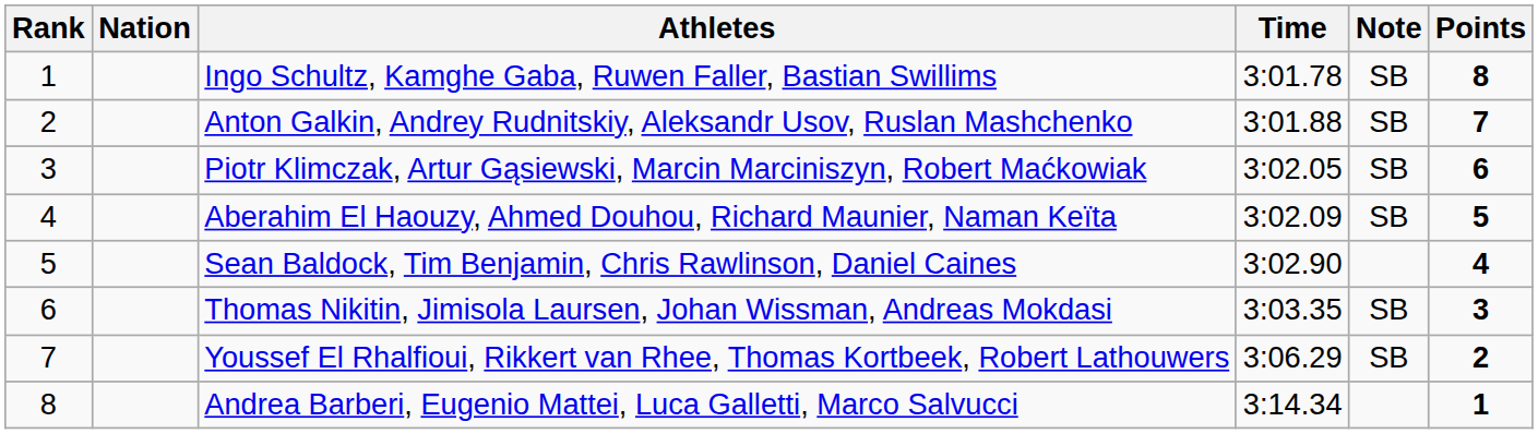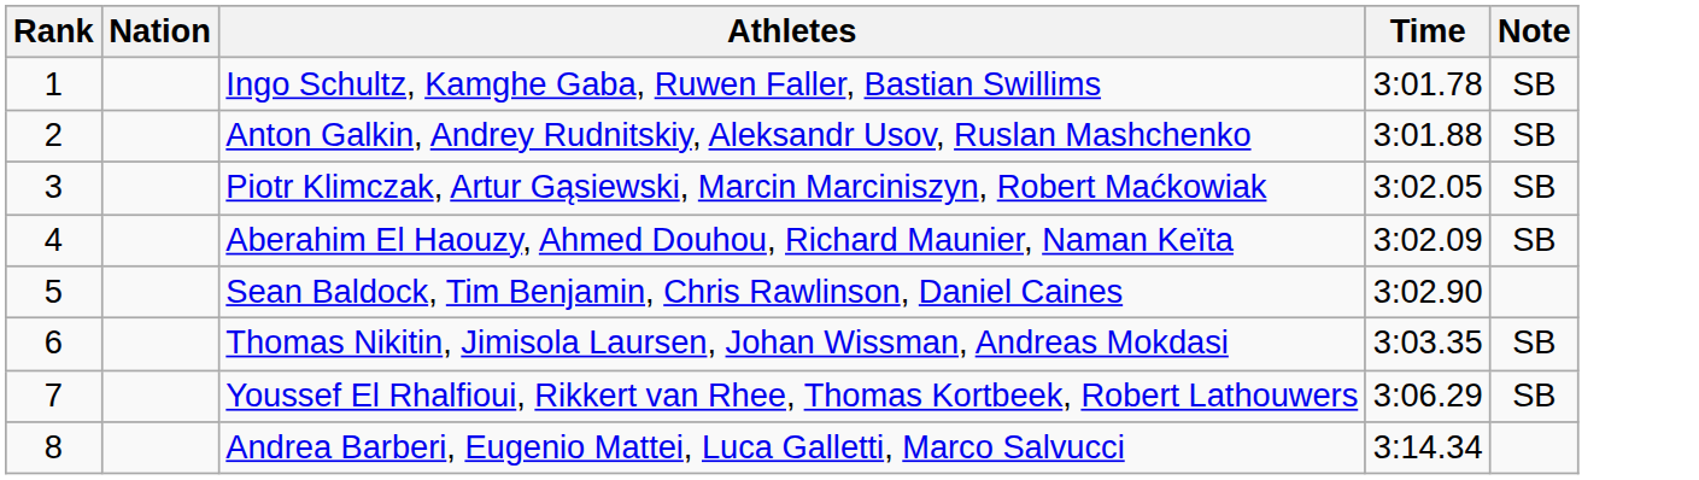 <table class="wikitable sortable" style="text-align:center">
 <tr>
 <th>Rank</th>
 <th>Nation</th>
 <th>Athletes</th>
 <th>Time</th>
 <th>Note</th>
-<th>Points</th>
 </tr>
 <tr>
 <td>1</td>
 <td align=left></td>
 <td align=left><a href='#'>Ingo Schultz</a>, <a href='#'>Kamghe Gaba</a>, <a href='#'>Ruwen Faller</a>, <a href='#'>Bastian Swillims</a></td>
 <td>3:01.78</td>
 <td>SB</td>
-<td><strong>8</strong></td>
 </tr>
 <tr>
 <td>2</td>
 <td align=left></td>
 <td align=left><a href='#'>Anton Galkin</a>, <a href='#'>Andrey Rudnitskiy</a>, <a href='#'>Aleksandr Usov</a>, <a href='#'>Ruslan Mashchenko</a></td>
 <td>3:01.88</td>
 <td>SB</td>
-<td><strong>7</strong></td>
 </tr>
 <tr>
 <td>3</td>
 <td align=left></td>
 <td align=left><a href='#'>Piotr Klimczak</a>, <a href='#'>Artur Gąsiewski</a>, <a href='#'>Marcin Marciniszyn</a>, <a href='#'>Robert Maćkowiak</a></td>
 <td>3:02.05</td>
 <td>SB</td>
-<td><strong>6</strong></td>
 </tr>
 <tr>
 <td>4</td>
 <td align=left></td>
 <td align=left><a href='#'>Aberahim El Haouzy</a>, <a href='#'>Ahmed Douhou</a>, <a href='#'>Richard Maunier</a>, <a href='#'>Naman Keïta</a></td>
 <td>3:02.09</td>
 <td>SB</td>
-<td><strong>5</strong></td>
 </tr>
 <tr>
 <td>5</td>
 <td align=left></td>
 <td align=left><a href='#'>Sean Baldock</a>, <a href='#'>Tim Benjamin</a>, <a href='#'>Chris Rawlinson</a>, <a href='#'>Daniel Caines</a></td>
 <td>3:02.90</td>
 <td></td>
-<td><strong>4</strong></td>
 </tr>
 <tr>
 <td>6</td>
 <td align=left></td>
 <td align=left><a href='#'>Thomas Nikitin</a>, <a href='#'>Jimisola Laursen</a>, <a href='#'>Johan Wissman</a>, <a href='#'>Andreas Mokdasi</a></td>
 <td>3:03.35</td>
 <td>SB</td>
-<td><strong>3</strong></td>
 </tr>
 <tr>
 <td>7</td>
 <td align=left></td>
 <td align=left><a href='#'>Youssef El Rhalfioui</a>, <a href='#'>Rikkert van Rhee</a>, <a href='#'>Thomas Kortbeek</a>, <a href='#'>Robert Lathouwers</a></td>
 <td>3:06.29</td>
 <td>SB</td>
-<td><strong>2</strong></td>
 </tr>
 <tr>
 <td>8</td>
 <td align=left></td>
 <td align=left><a href='#'>Andrea Barberi</a>, <a href='#'>Eugenio Mattei</a>, <a href='#'>Luca Galletti</a>, <a href='#'>Marco Salvucci</a></td>
 <td>3:14.34</td>
 <td></td>
-<td><strong>1</strong></td>
 </tr>
 </table>
